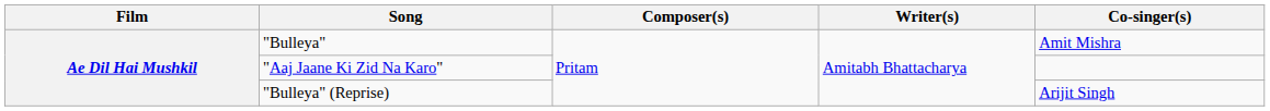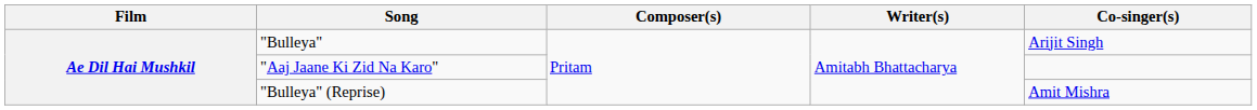 <table class="wikitable plainrowheaders" width="100%" textcolor:#000;">
 <tr>
 <th scope="col" width=20%><strong>Film</strong></th>
 <th scope="col" width=23%><strong>Song</strong></th>
 <th scope="col" width=21%><strong>Composer(s)</strong></th>
 <th scope="col" width=17%><strong>Writer(s)</strong></th>
 <th scope="col" width=18%><strong>Co-singer(s)</strong></th>
 </tr>
 <tr>
 <th rowspan="3"><em><a href='#'>Ae Dil Hai Mushkil</a></em></th>
 <td>"Bulleya"</td>
 <td rowspan= "3"><a href='#'>Pritam</a></td>
 <td rowspan= "3"><a href='#'>Amitabh Bhattacharya</a></td>
-<td><a href='#'>Amit Mishra</a></td>
+<td><a href='#'>Arijit Singh</a></td>
 </tr>
 <tr>
 <td>"<a href='#'>Aaj Jaane Ki Zid Na Karo</a>"</td>
 <td></td>
 </tr>
 <tr>
 <td>"Bulleya" (Reprise)</td>
-<td><a href='#'>Arijit Singh</a></td>
+<td><a href='#'>Amit Mishra</a></td>
 </tr>
 </table>
